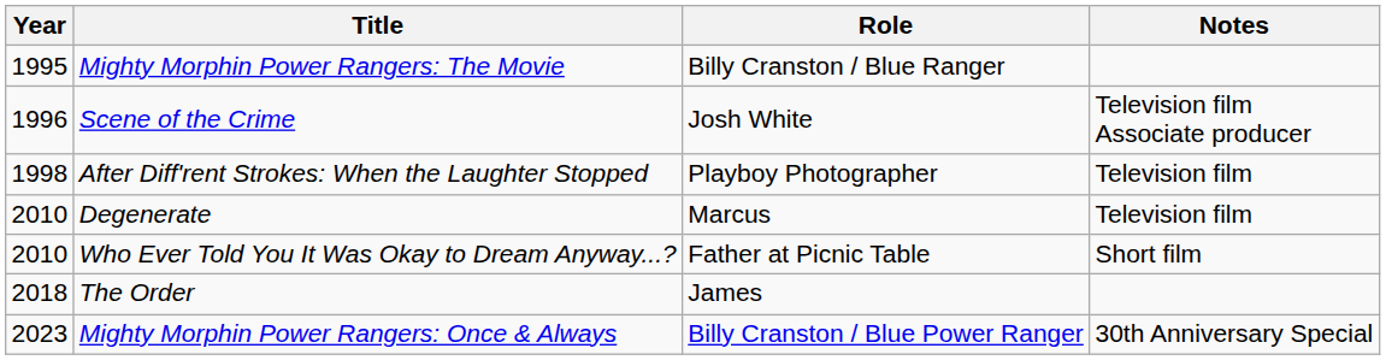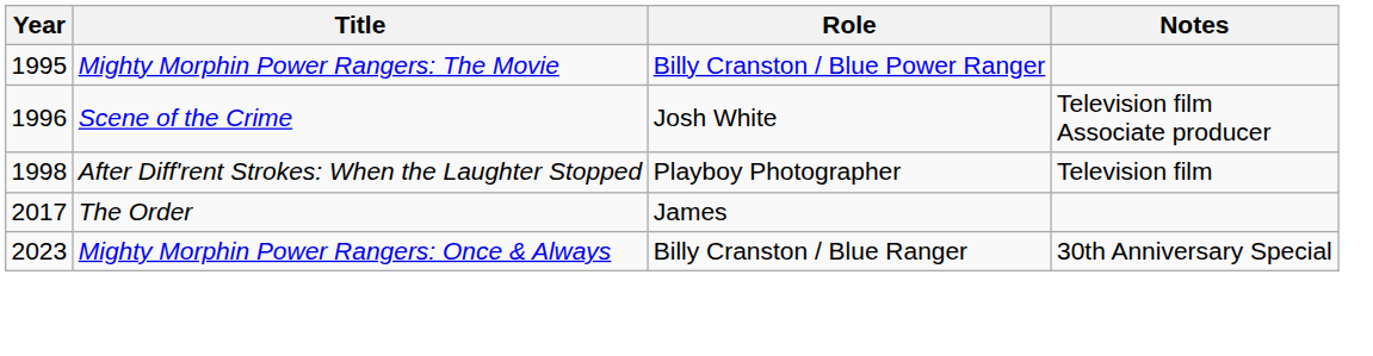 <table class="wikitable sortable">
 <tr>
 <th>Year</th>
 <th>Title</th>
 <th>Role</th>
 <th>Notes</th>
 </tr>
 <tr>
 <td>1995</td>
 <td><em><a href='#'>Mighty Morphin Power Rangers: The Movie</a></em></td>
-<td>Billy Cranston / Blue Ranger</td>
+<td><a href='#'>Billy Cranston / Blue Power Ranger</a></td>
 <td></td>
 </tr>
 <tr>
 <td>1996</td>
 <td><em><a href='#'>Scene of the Crime</a></em></td>
 <td>Josh White</td>
 <td>Television film<br>Associate producer</td>
 </tr>
 <tr>
 <td>1998</td>
 <td><em>After Diff'rent Strokes: When the Laughter Stopped</em></td>
 <td>Playboy Photographer</td>
 <td>Television film</td>
 </tr>
 <tr>
-<td>2010</td>
-<td><em>Degenerate</em></td>
-<td>Marcus</td>
-<td>Television film</td>
-</tr>
-<tr>
-<td>2010</td>
-<td><em>Who Ever Told You It Was Okay to Dream Anyway...?</em></td>
-<td>Father at Picnic Table</td>
-<td>Short film</td>
-</tr>
-<tr>
-<td>2018</td>
+<td>2017</td>
 <td><em>The Order</em></td>
 <td>James</td>
 <td></td>
 </tr>
 <tr>
 <td>2023</td>
 <td><em><a href='#'>Mighty Morphin Power Rangers: Once & Always</a></em></td>
-<td><a href='#'>Billy Cranston / Blue Power Ranger</a></td>
+<td>Billy Cranston / Blue Ranger</td>
 <td>30th Anniversary Special</td>
 </tr>
 </table>
